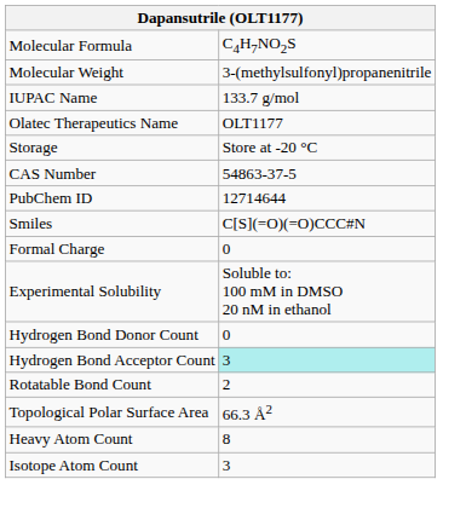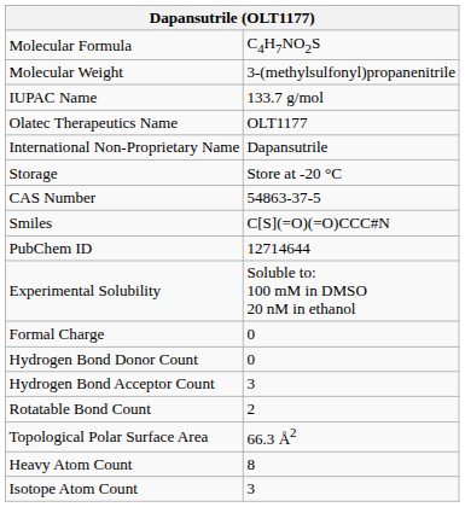 <table class="wikitable sortable mw-collapsible mw-collapsed">
 <tr>
 <th colspan="2">Dapansutrile (OLT1177)</th>
 </tr>
 <tr>
 <td>Molecular Formula</td>
 <td>C<sub>4</sub>H<sub>7</sub>NO<sub>2</sub>S</td>
 </tr>
 <tr>
 <td>Molecular Weight</td>
 <td>3-(methylsulfonyl)propanenitrile</td>
 </tr>
 <tr>
 <td>IUPAC Name</td>
 <td>133.7 g/mol</td>
 </tr>
 <tr>
 <td>Olatec Therapeutics Name</td>
 <td>OLT1177</td>
 </tr>
 <tr>
+<td>International Non-Proprietary Name</td>
+<td>Dapansutrile</td>
+</tr>
+<tr>
 <td>Storage</td>
 <td>Store at -20 °C</td>
 </tr>
 <tr>
 <td>CAS Number</td>
 <td>54863-37-5</td>
 </tr>
 <tr>
+<td>Smiles</td>
+<td>C[S](=O)(=O)CCC#N</td>
+</tr>
+<tr>
 <td>PubChem ID</td>
 <td>12714644</td>
 </tr>
 <tr>
-<td>Smiles</td>
-<td>C[S](=O)(=O)CCC#N</td>
+<td>Experimental Solubility</td>
+<td>Soluble to:<br>100 mM in DMSO<br>20 nM in ethanol</td>
 </tr>
 <tr>
 <td>Formal Charge</td>
 <td>0</td>
-</tr>
-<tr>
-<td>Experimental Solubility</td>
-<td>Soluble to:<br>100 mM in DMSO<br>20 nM in ethanol</td>
 </tr>
 <tr>
 <td>Hydrogen Bond Donor Count</td>
 <td>0</td>
 </tr>
 <tr>
 <td>Hydrogen Bond Acceptor Count</td>
-<td style="background: paleturquoise;">3</td>
+<td>3</td>
 </tr>
 <tr>
 <td>Rotatable Bond Count</td>
 <td>2</td>
 </tr>
 <tr>
 <td>Topological Polar Surface Area</td>
 <td>66.3 Å<sup>2</sup></td>
 </tr>
 <tr>
 <td>Heavy Atom Count</td>
 <td>8</td>
 </tr>
 <tr>
 <td>Isotope Atom Count</td>
 <td>3</td>
 </tr>
 </table>
